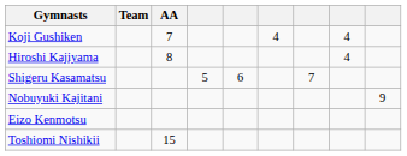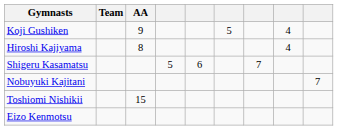 <table class="wikitable sortable collapsible autocollapse plainrowheaders" style="text-align:center; font-size:95%;">
 <tr>
 <th width=28% class=unsortable>Gymnasts</th>
 <th width=9% class=unsortable>Team</th>
 <th width=9% class=unsortable>AA</th>
 <th width=9% class=unsortable></th>
 <th width=9% class=unsortable></th>
 <th width=9% class=unsortable></th>
 <th width=9% class=unsortable></th>
 <th width=9% class=unsortable></th>
 <th width=9% class=unsortable></th>
 </tr>
 <tr>
 <td align=left><a href='#'>Koji Gushiken</a></td>
 <td></td>
-<td>7</td>
+<td>9</td>
 <td></td>
 <td></td>
-<td>4</td>
+<td>5</td>
 <td></td>
 <td>4</td>
 <td></td>
 </tr>
 <tr>
 <td align=left><a href='#'>Hiroshi Kajiyama</a></td>
 <td></td>
 <td>8</td>
 <td></td>
 <td></td>
 <td></td>
 <td></td>
 <td>4</td>
 <td></td>
 </tr>
 <tr>
 <td align=left><a href='#'>Shigeru Kasamatsu</a></td>
 <td></td>
 <td></td>
 <td>5</td>
 <td>6</td>
 <td></td>
 <td>7</td>
 <td></td>
 <td></td>
 </tr>
 <tr>
 <td align=left><a href='#'>Nobuyuki Kajitani</a></td>
 <td></td>
 <td></td>
 <td></td>
 <td></td>
 <td></td>
 <td></td>
 <td></td>
-<td>9</td>
+<td>7</td>
+</tr>
+<tr>
+<td align=left><a href='#'>Toshiomi Nishikii</a></td>
+<td></td>
+<td>15</td>
+<td></td>
+<td></td>
+<td></td>
+<td></td>
+<td></td>
+<td></td>
 </tr>
 <tr>
 <td align=left><a href='#'>Eizo Kenmotsu</a></td>
 <td></td>
 <td></td>
 <td></td>
 <td></td>
 <td></td>
 <td></td>
 <td></td>
 <td></td>
 </tr>
-<tr>
-<td align=left><a href='#'>Toshiomi Nishikii</a></td>
-<td></td>
-<td>15</td>
-<td></td>
-<td></td>
-<td></td>
-<td></td>
-<td></td>
-<td></td>
-</tr>
 </table>
